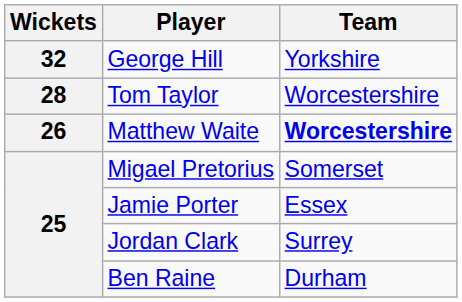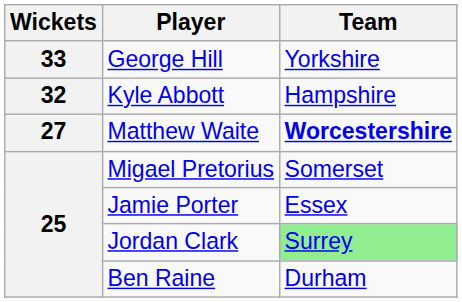 <table class="wikitable">
 <tr>
 <th>Wickets</th>
 <th>Player</th>
 <th>Team</th>
 </tr>
 <tr>
-<th>32</th>
+<th>33</th>
 <td><a href='#'>George Hill</a></td>
 <td><a href='#'>Yorkshire</a></td>
 </tr>
 <tr>
-<th>28</th>
-<td><a href='#'>Tom Taylor</a></td>
-<td><a href='#'>Worcestershire</a></td>
+<th>32</th>
+<td><a href='#'>Kyle Abbott</a></td>
+<td><a href='#'>Hampshire</a></td>
 </tr>
 <tr>
-<th>26</th>
+<th>27</th>
 <td><a href='#'>Matthew Waite</a></td>
 <td><strong><a href='#'>Worcestershire</a></strong></td>
 </tr>
 <tr>
 <th rowspan="4">25</th>
 <td><a href='#'>Migael Pretorius</a></td>
 <td><a href='#'>Somerset</a></td>
 </tr>
 <tr>
 <td><a href='#'>Jamie Porter</a></td>
 <td><a href='#'>Essex</a></td>
 </tr>
 <tr>
 <td><a href='#'>Jordan Clark</a></td>
-<td><a href='#'>Surrey</a></td>
+<td style="background: lightgreen;"><a href='#'>Surrey</a></td>
 </tr>
 <tr>
 <td><a href='#'>Ben Raine</a></td>
 <td><a href='#'>Durham</a></td>
 </tr>
 </table>
